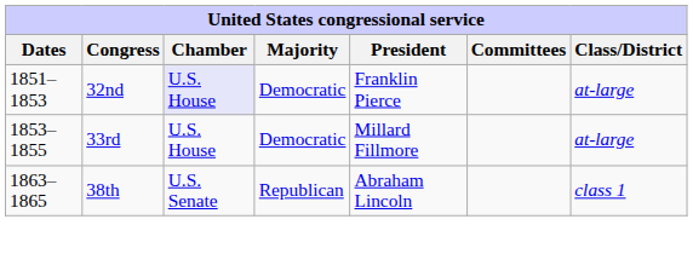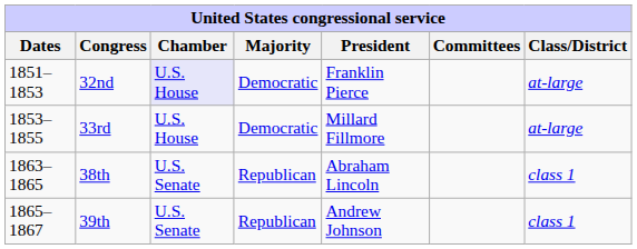 <table class=wikitable style="width: 94%" style="text-align: center;" align="center">
 <tr bgcolor=#cccccc>
 <th colspan=7 style="background: #ccccff;">United States congressional service</th>
 </tr>
 <tr>
 <th><strong>Dates</strong></th>
 <th><strong>Congress</strong></th>
 <th><strong>Chamber</strong></th>
 <th><strong>Majority</strong></th>
 <th><strong>President</strong></th>
 <th><strong>Committees</strong></th>
 <th><strong>Class/District</strong></th>
 </tr>
 <tr>
 <td>1851–1853</td>
 <td><a href='#'>32nd</a></td>
 <td style="background: lavender;"><a href='#'>U.S. House</a></td>
 <td><a href='#'>Democratic</a></td>
 <td><a href='#'>Franklin Pierce</a></td>
 <td></td>
 <td><a href='#'><em>at-large</em></a></td>
 </tr>
 <tr>
 <td>1853–1855</td>
 <td><a href='#'>33rd</a></td>
 <td><a href='#'>U.S. House</a></td>
 <td><a href='#'>Democratic</a></td>
 <td><a href='#'>Millard Fillmore</a></td>
 <td></td>
 <td><a href='#'><em>at-large</em></a></td>
 </tr>
 <tr>
 <td>1863–1865</td>
 <td><a href='#'>38th</a></td>
 <td><a href='#'>U.S. Senate</a></td>
 <td><a href='#'>Republican</a></td>
 <td><a href='#'>Abraham Lincoln</a></td>
 <td></td>
 <td><a href='#'><em>class 1</em></a></td>
 </tr>
+<tr>
+<td>1865–1867</td>
+<td><a href='#'>39th</a></td>
+<td><a href='#'>U.S. Senate</a></td>
+<td><a href='#'>Republican</a></td>
+<td><a href='#'>Andrew Johnson</a></td>
+<td></td>
+<td><a href='#'><em>class 1</em></a></td>
+</tr>
 </table>
